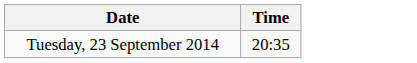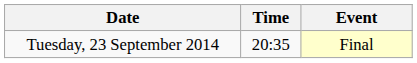 <table class = "wikitable" style="text-align:center;">
 <tr>
 <th width=220>Date</th>
 <th width=50>Time</th>
+<th width=100>Event</th>
 </tr>
 <tr>
 <td>Tuesday, 23 September 2014</td>
 <td>20:35</td>
+<td bgcolor=ffffcc>Final</td>
 </tr>
 </table>
